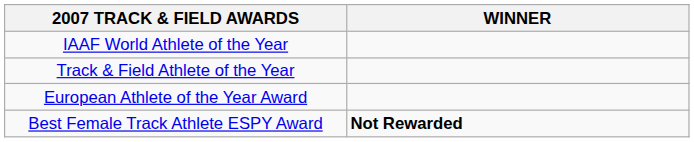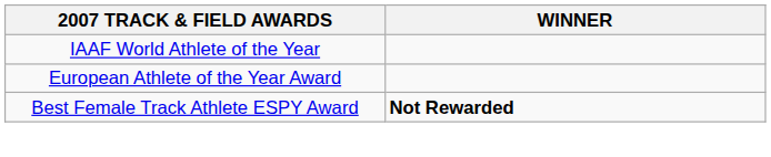 <table class="wikitable" style="border-collapse: collapse; font-size: 90%;">
 <tr>
 <th align="center" style="width: 20em">2007 TRACK & FIELD AWARDS</th>
 <th align="center" style="width: 20em">WINNER</th>
 </tr>
 <tr>
 <td align="center"><a href='#'>IAAF World Athlete of the Year</a></td>
-<td></td>
-</tr>
-<tr>
-<td align="center"><a href='#'>Track & Field Athlete of the Year</a></td>
 <td></td>
 </tr>
 <tr>
 <td align="center"><a href='#'>European Athlete of the Year Award</a></td>
 <td></td>
 </tr>
 <tr>
 <td align="center"><a href='#'>Best Female Track Athlete ESPY Award</a></td>
 <td><strong>Not Rewarded</strong></td>
 </tr>
 </table>
